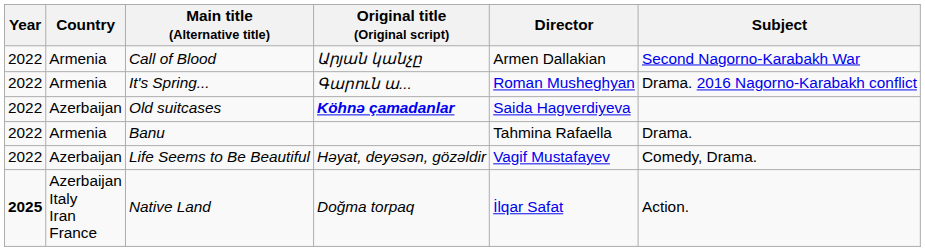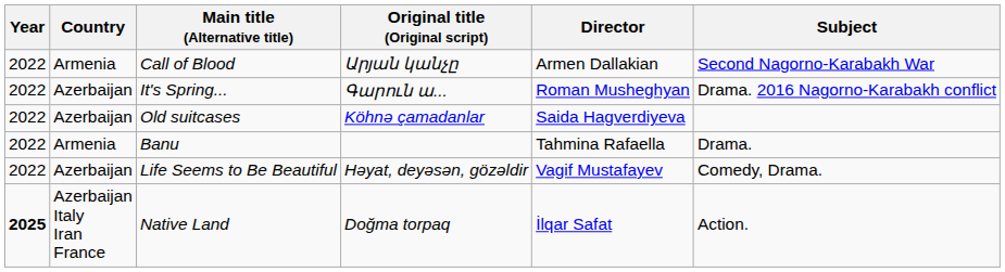 <table class="wikitable sortable">
 <tr>
 <th>Year</th>
 <th>Country</th>
 <th class="unsortable">Main title<br><small>(Alternative title)</small></th>
 <th class="unsortable">Original title<br><small>(Original script)</small></th>
 <th>Director</th>
 <th class="unsortable">Subject</th>
 </tr>
 <tr>
 <td>2022</td>
 <td>Armenia</td>
 <td><em>Call of Blood</em></td>
 <td><em>Արյան կանչը</em></td>
 <td>Armen Dallakian</td>
 <td><a href='#'>Second Nagorno-Karabakh War</a></td>
 </tr>
 <tr>
 <td>2022</td>
-<td>Armenia</td>
+<td>Azerbaijan</td>
 <td><em>It's Spring...</em></td>
 <td><em>Գարուն ա...</em></td>
 <td><a href='#'>Roman Musheghyan</a></td>
 <td>Drama. <a href='#'>2016 Nagorno-Karabakh conflict</a></td>
 </tr>
 <tr>
 <td>2022</td>
 <td>Azerbaijan</td>
 <td><em>Old suitcases</em></td>
-<td><strong><em><a href='#'>Köhnə çamadanlar</a></em></strong></td>
+<td><em><a href='#'>Köhnə çamadanlar</a></em></td>
 <td><a href='#'>Saida Hagverdiyeva</a></td>
 <td></td>
 </tr>
 <tr>
 <td>2022</td>
 <td>Armenia</td>
 <td><em>Banu</em></td>
 <td></td>
 <td>Tahmina Rafaella</td>
 <td>Drama.</td>
 </tr>
 <tr>
 <td>2022</td>
 <td>Azerbaijan</td>
 <td><em>Life Seems to Be Beautiful</em></td>
 <td><em>Həyat, deyəsən, gözəldir</em></td>
 <td><a href='#'>Vagif Mustafayev</a></td>
 <td>Comedy, Drama.</td>
 </tr>
 <tr>
 <td><strong>2025</strong></td>
 <td>Azerbaijan<br>Italy<br>Iran<br>France</td>
 <td><em>Native Land</em></td>
 <td><em>Doğma torpaq</em></td>
 <td><a href='#'>İlqar Safat</a></td>
 <td>Action.</td>
 </tr>
 </table>
